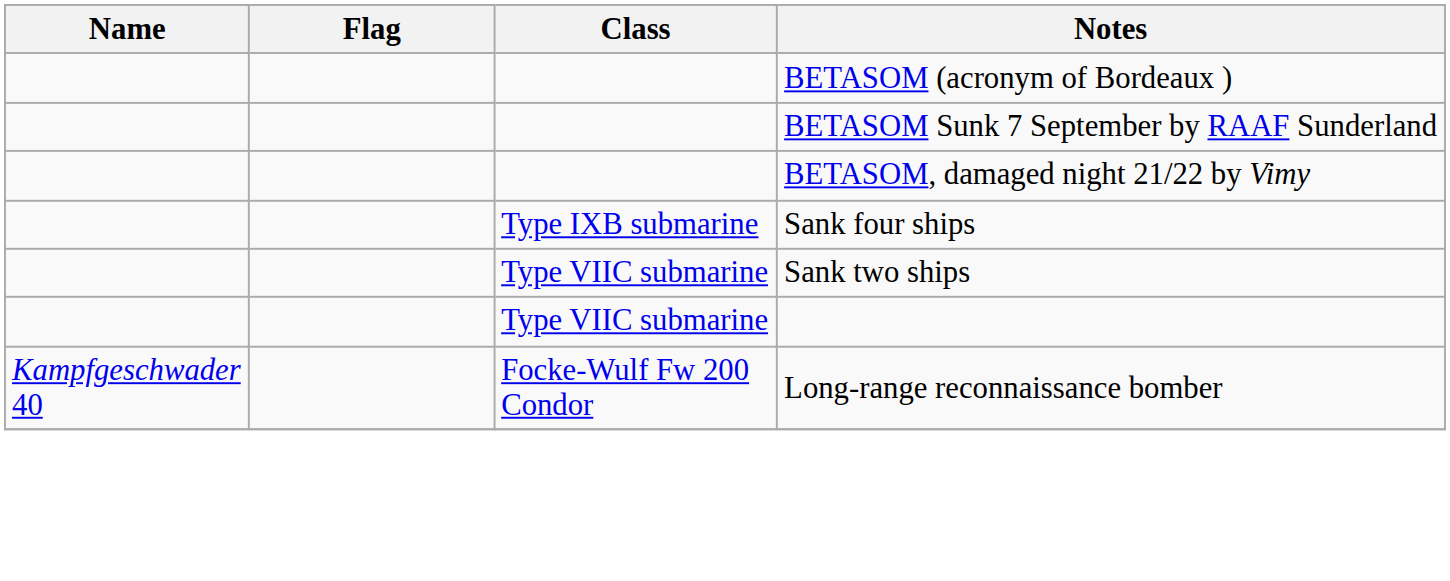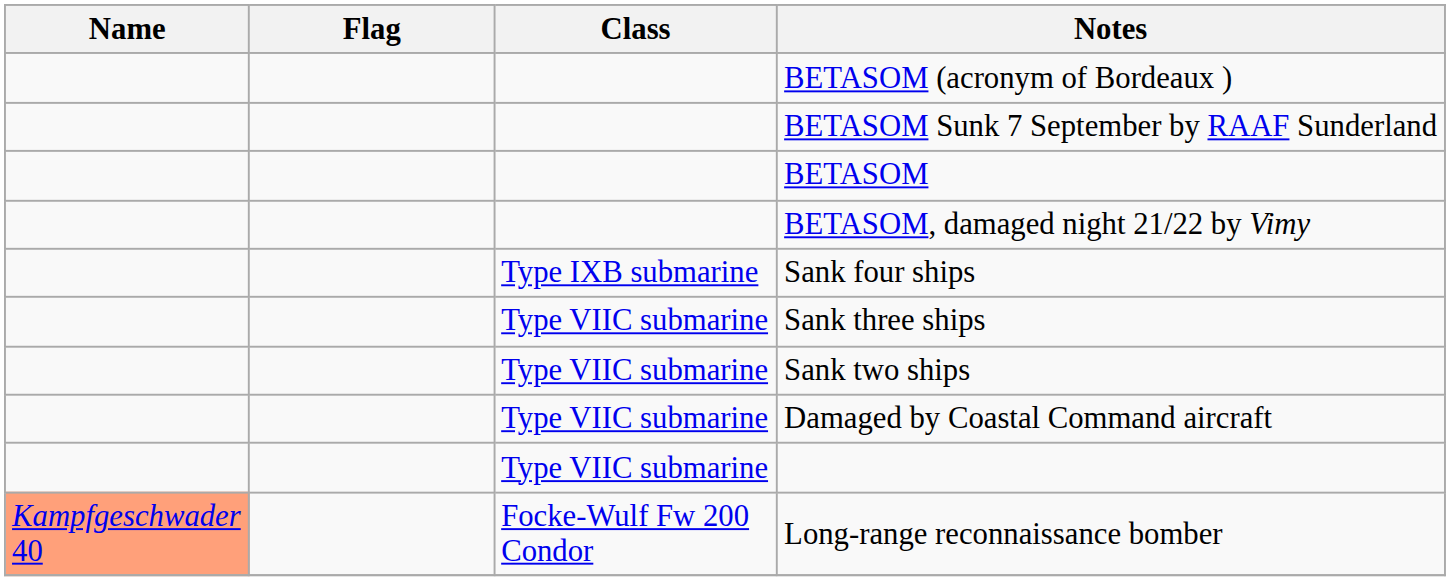 <table class="wikitable sortable">
 <tr>
 <th scope="col" width="120px">Name</th>
 <th scope="col" width="120px">Flag</th>
 <th scope="col" width="140px">Class</th>
 <th>Notes</th>
 </tr>
 <tr>
 <td align="left"></td>
 <td align="left"></td>
 <td align="left"></td>
 <td align="left"><a href='#'>BETASOM</a> (acronym of Bordeaux )</td>
 </tr>
 <tr>
 <td align="left"></td>
 <td align="left"></td>
 <td align="left"></td>
 <td align="left"><a href='#'>BETASOM</a> Sunk 7 September by <a href='#'>RAAF</a> Sunderland</td>
 </tr>
 <tr>
 <td align="left"></td>
 <td align="left"></td>
 <td align="left"></td>
+<td align="left"><a href='#'>BETASOM</a></td>
+</tr>
+<tr>
+<td align="left"></td>
+<td align="left"></td>
+<td align="left"></td>
 <td align="left"><a href='#'>BETASOM</a>, damaged night 21/22 by <em>Vimy</em></td>
 </tr>
 <tr>
 <td align="left"></td>
 <td align="left"></td>
 <td align="left"><a href='#'>Type IXB submarine</a></td>
 <td align="left">Sank four ships</td>
 </tr>
 <tr>
 <td align="left"></td>
 <td align="left"></td>
 <td align="left"><a href='#'>Type VIIC submarine</a></td>
+<td align="left">Sank three ships</td>
+</tr>
+<tr>
+<td align="left"></td>
+<td align="left"></td>
+<td align="left"><a href='#'>Type VIIC submarine</a></td>
 <td align="left">Sank two ships</td>
+</tr>
+<tr>
+<td align="left"></td>
+<td align="left"></td>
+<td align="left"><a href='#'>Type VIIC submarine</a></td>
+<td align="left">Damaged by Coastal Command aircraft</td>
 </tr>
 <tr>
 <td align="left"></td>
 <td align="left"></td>
 <td align="left"><a href='#'>Type VIIC submarine</a></td>
 <td align="left"></td>
 </tr>
 <tr>
-<td align="left"><a href='#'><em>Kampfgeschwader</em> 40</a></td>
+<td align="left" style="background: lightsalmon;"><a href='#'><em>Kampfgeschwader</em> 40</a></td>
 <td align="left"></td>
 <td align="left"><a href='#'>Focke-Wulf Fw 200 Condor</a></td>
 <td align="left">Long-range reconnaissance bomber</td>
 </tr>
 <tr>
 </tr>
 </table>
